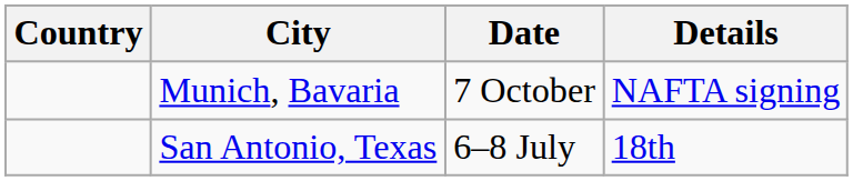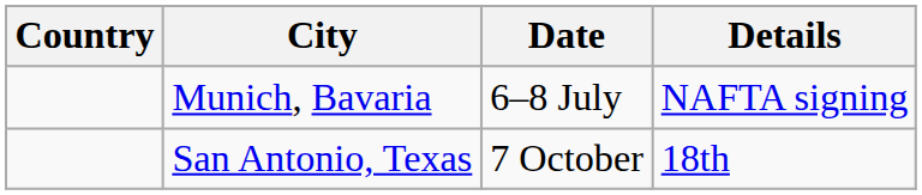 <table class="wikitable sortable">
 <tr>
 <th>Country</th>
 <th>City</th>
 <th>Date</th>
 <th>Details</th>
 </tr>
 <tr>
 <td></td>
 <td><a href='#'>Munich</a>, <a href='#'>Bavaria</a></td>
-<td>7 October</td>
+<td data-sort-value="1992">6–8 July</td>
 <td><a href='#'>NAFTA signing</a></td>
 </tr>
 <tr>
 <td></td>
 <td><a href='#'>San Antonio, Texas</a></td>
-<td data-sort-value="1992">6–8 July</td>
+<td>7 October</td>
 <td><a href='#'>18th</a></td>
 </tr>
 </table>
